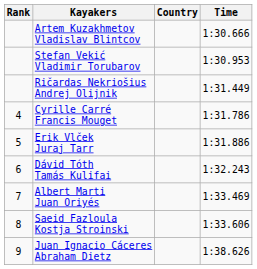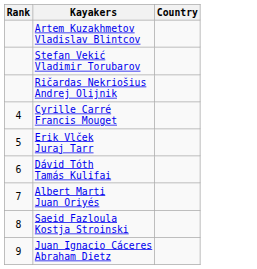 <table class="wikitable" style="text-align:center">
 <tr>
 <th>Rank</th>
 <th>Kayakers</th>
 <th>Country</th>
-<th>Time</th>
 </tr>
 <tr>
 <td></td>
 <td align="left"><a href='#'>Artem Kuzakhmetov</a><br><a href='#'>Vladislav Blintcov</a></td>
 <td align="left"></td>
-<td>1:30.666</td>
 </tr>
 <tr>
 <td></td>
 <td align="left"><a href='#'>Stefan Vekić</a><br><a href='#'>Vladimir Torubarov</a></td>
 <td align="left"></td>
-<td>1:30.953</td>
 </tr>
 <tr>
 <td></td>
 <td align="left"><a href='#'>Ričardas Nekriošius</a><br><a href='#'>Andrej Olijnik</a></td>
 <td align="left"></td>
-<td>1:31.449</td>
 </tr>
 <tr>
 <td>4</td>
 <td align="left"><a href='#'>Cyrille Carré</a><br><a href='#'>Francis Mouget</a></td>
 <td align="left"></td>
-<td>1:31.786</td>
 </tr>
 <tr>
 <td>5</td>
 <td align="left"><a href='#'>Erik Vlček</a><br><a href='#'>Juraj Tarr</a></td>
 <td align="left"></td>
-<td>1:31.886</td>
 </tr>
 <tr>
 <td>6</td>
 <td align="left"><a href='#'>Dávid Tóth</a><br><a href='#'>Tamás Kulifai</a></td>
 <td align="left"></td>
-<td>1:32.243</td>
 </tr>
 <tr>
 <td>7</td>
 <td align="left"><a href='#'>Albert Marti</a><br><a href='#'>Juan Oriyés</a></td>
 <td align="left"></td>
-<td>1:33.469</td>
 </tr>
 <tr>
 <td>8</td>
 <td align="left"><a href='#'>Saeid Fazloula</a><br><a href='#'>Kostja Stroinski</a></td>
 <td align="left"></td>
-<td>1:33.606</td>
 </tr>
 <tr>
 <td>9</td>
 <td align="left"><a href='#'>Juan Ignacio Cáceres</a><br><a href='#'>Abraham Dietz</a></td>
 <td align="left"></td>
-<td>1:38.626</td>
 </tr>
 </table>
